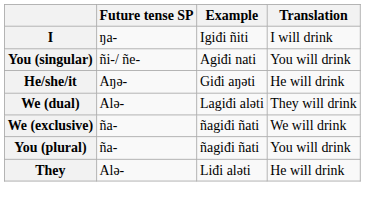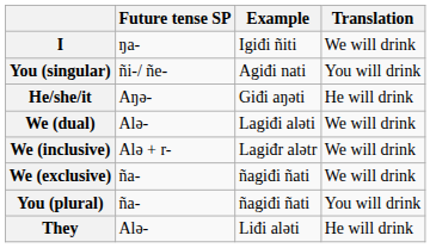 <table class="wikitable">
 <tr>
 <th></th>
 <th>Future tense SP</th>
 <th>Example</th>
 <th>Translation</th>
 </tr>
 <tr>
 <th>I</th>
 <td>ŋa-</td>
 <td>Igiđi ñiti</td>
-<td>I will drink</td>
+<td>We will drink</td>
 </tr>
 <tr>
 <th>You (singular)</th>
 <td>ñi-/ ñe-</td>
 <td>Agiđi nati</td>
 <td>You will drink</td>
 </tr>
 <tr>
 <th>He/she/it</th>
 <td>Aŋə-</td>
 <td>Giđi aŋəti</td>
 <td>He will drink</td>
 </tr>
 <tr>
 <th>We (dual)</th>
 <td>Alə-</td>
 <td>Lagiđi aləti</td>
-<td>They will drink</td>
+<td>We will drink</td>
+</tr>
+<tr>
+<th>We (inclusive)</th>
+<td>Alə + r-</td>
+<td>Lagiđr alətr</td>
+<td>We will drink</td>
 </tr>
 <tr>
 <th>We (exclusive)</th>
 <td>ña-</td>
 <td>ñagiđi ñati</td>
 <td>We will drink</td>
 </tr>
 <tr>
 <th>You (plural)</th>
 <td>ña-</td>
 <td>ñagiđi ñati</td>
 <td>You will drink</td>
 </tr>
 <tr>
 <th>They</th>
 <td>Alə-</td>
 <td>Liđi aləti</td>
 <td>He will drink</td>
 </tr>
 </table>
